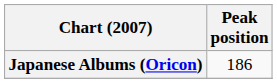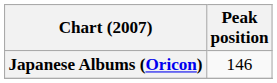 <table class="wikitable plainrowheaders sortable" style="text-align:center">
 <tr>
 <th scope="col">Chart (2007)</th>
 <th scope="col">Peak<br>position</th>
 </tr>
 <tr>
 <th scope="row">Japanese Albums (<a href='#'>Oricon</a>)</th>
-<td>186</td>
+<td>146</td>
 </tr>
 <tr>
 </tr>
 <tr>
 </tr>
 </table>
